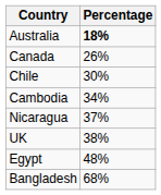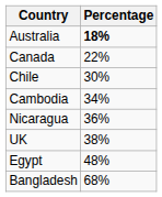 <table class="wikitable collapsible autocollapse" style="float:right;">
 <tr>
 <th>Country</th>
 <th>Percentage</th>
 </tr>
 <tr>
 <td>Australia</td>
 <td><strong>18%</strong></td>
 </tr>
 <tr>
 <td>Canada</td>
-<td>26%</td>
+<td>22%</td>
 </tr>
 <tr>
 <td>Chile</td>
 <td>30%</td>
 </tr>
 <tr>
 <td>Cambodia</td>
 <td>34%</td>
 </tr>
 <tr>
 <td>Nicaragua</td>
-<td>37%</td>
+<td>36%</td>
 </tr>
 <tr>
 <td>UK</td>
 <td>38%</td>
 </tr>
 <tr>
 <td>Egypt</td>
 <td>48%</td>
 </tr>
 <tr>
 <td>Bangladesh</td>
 <td>68%</td>
 </tr>
 </table>
